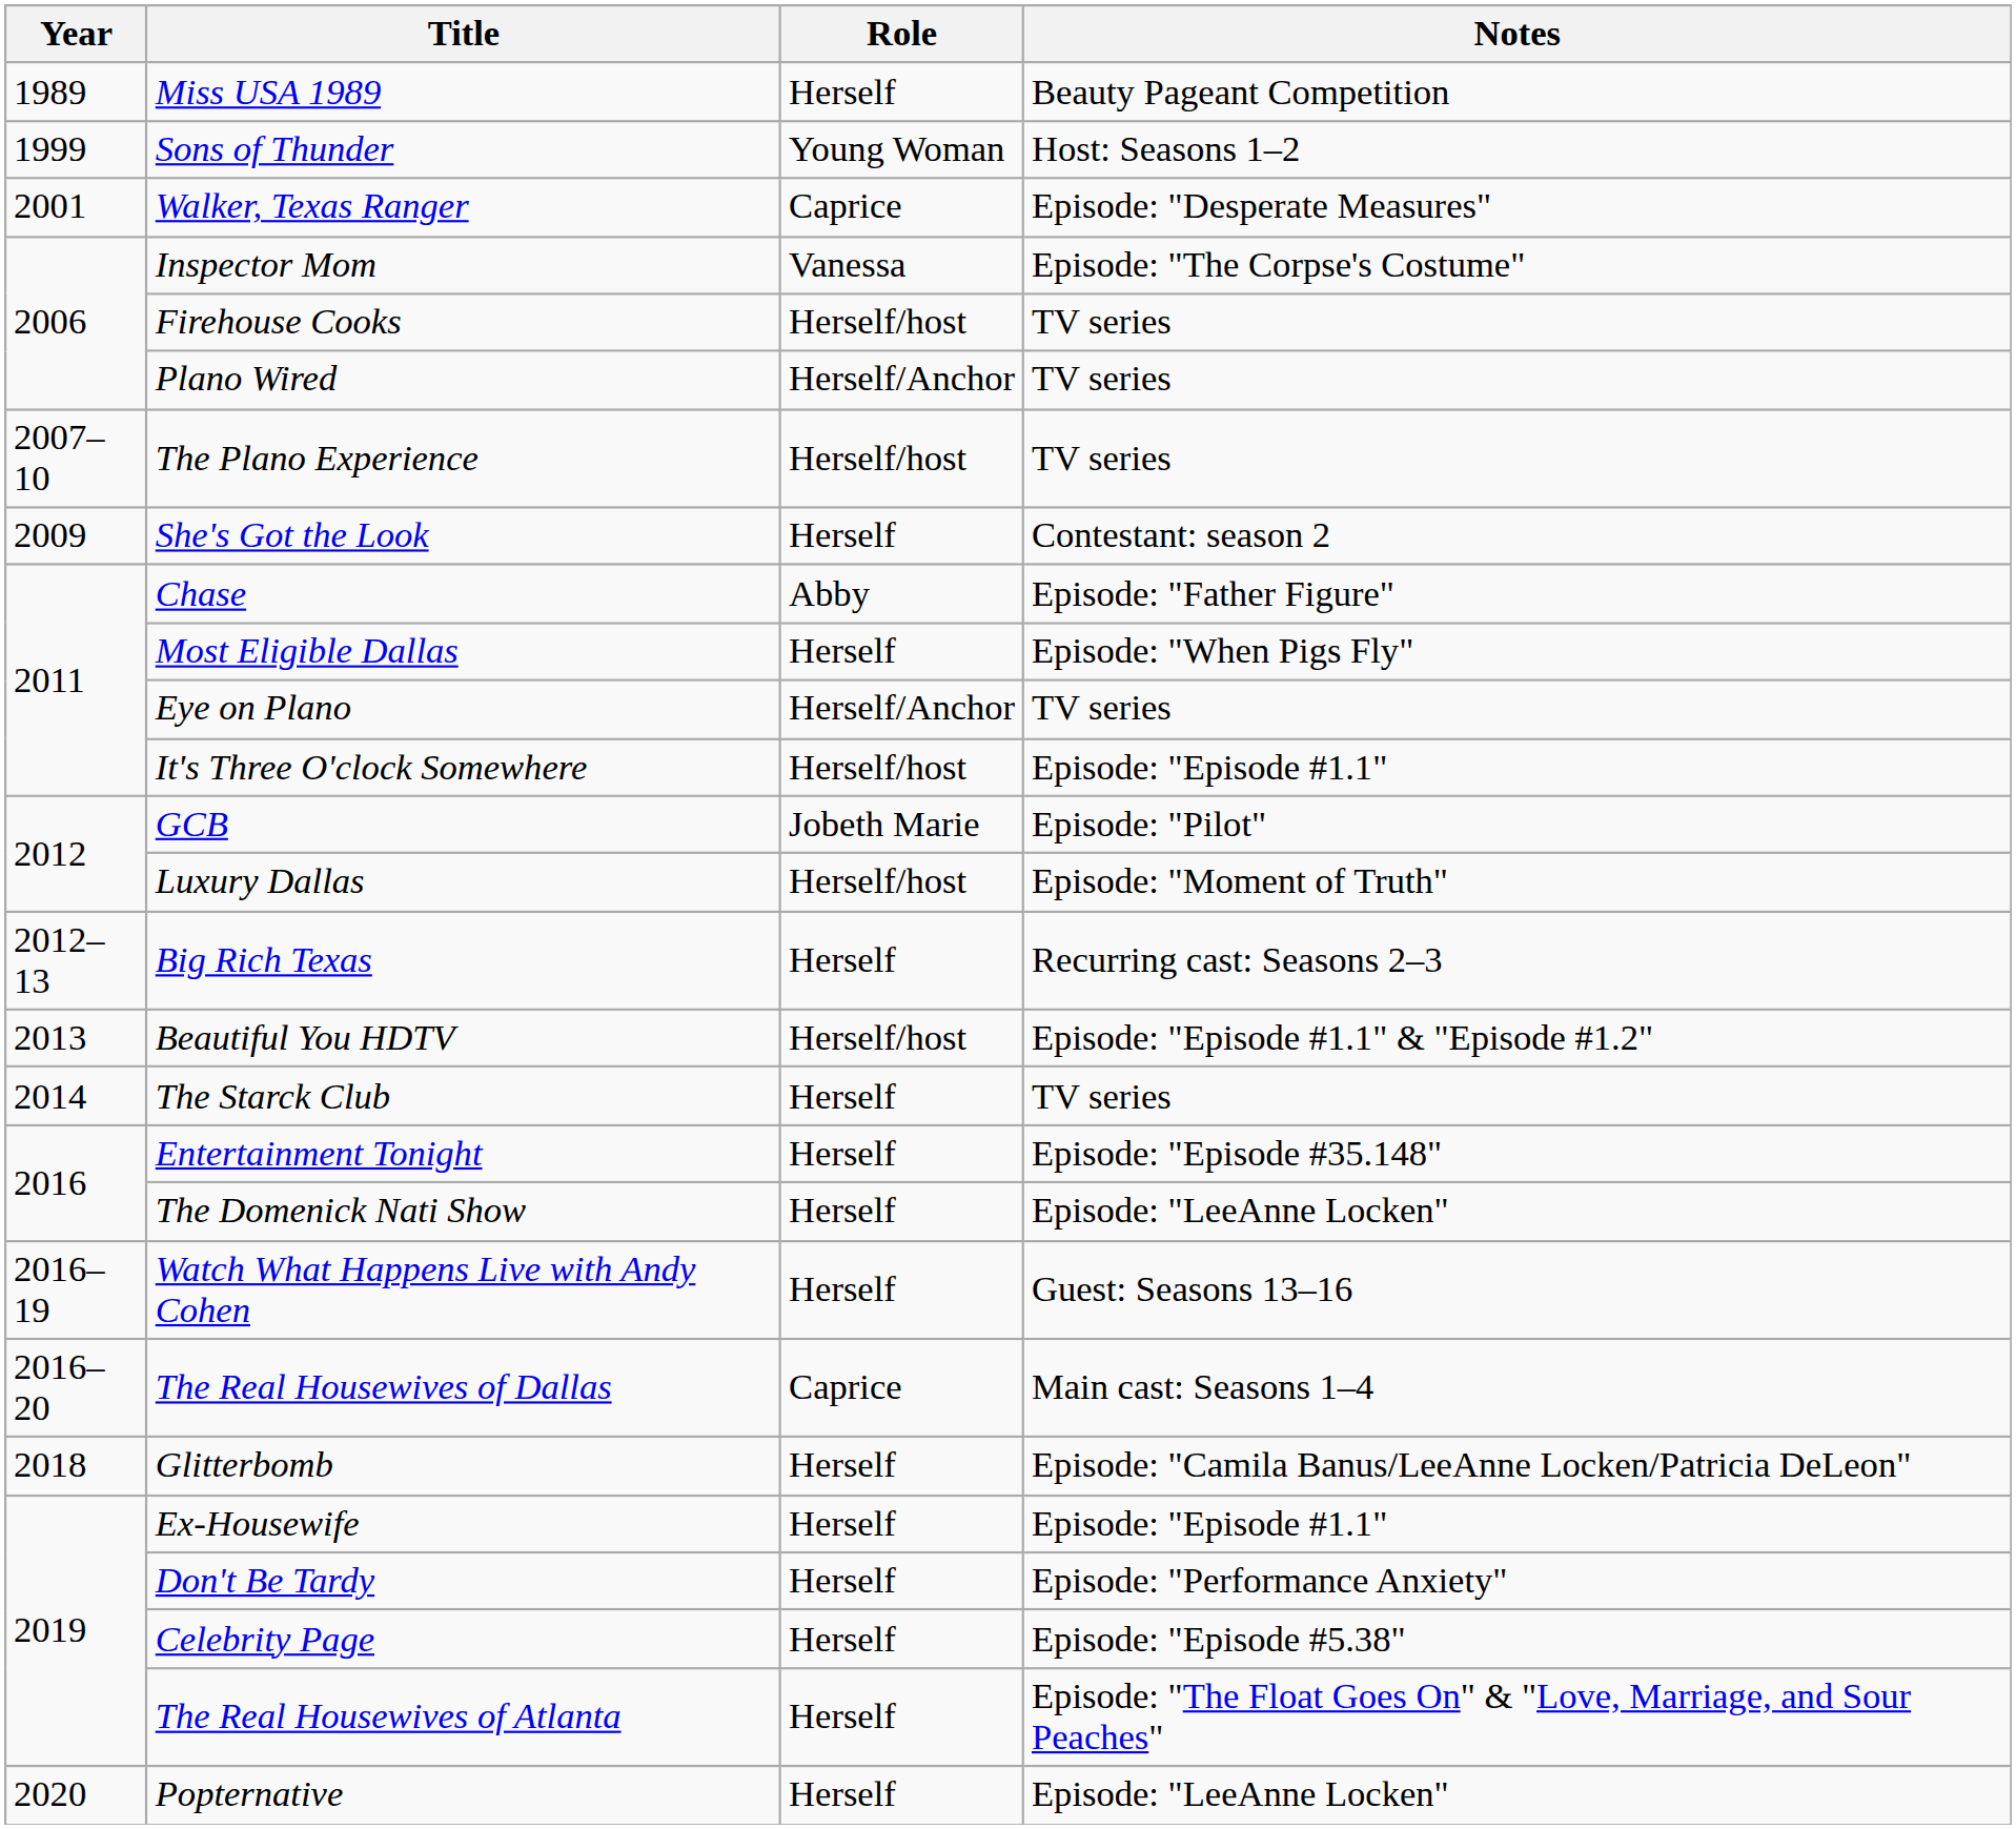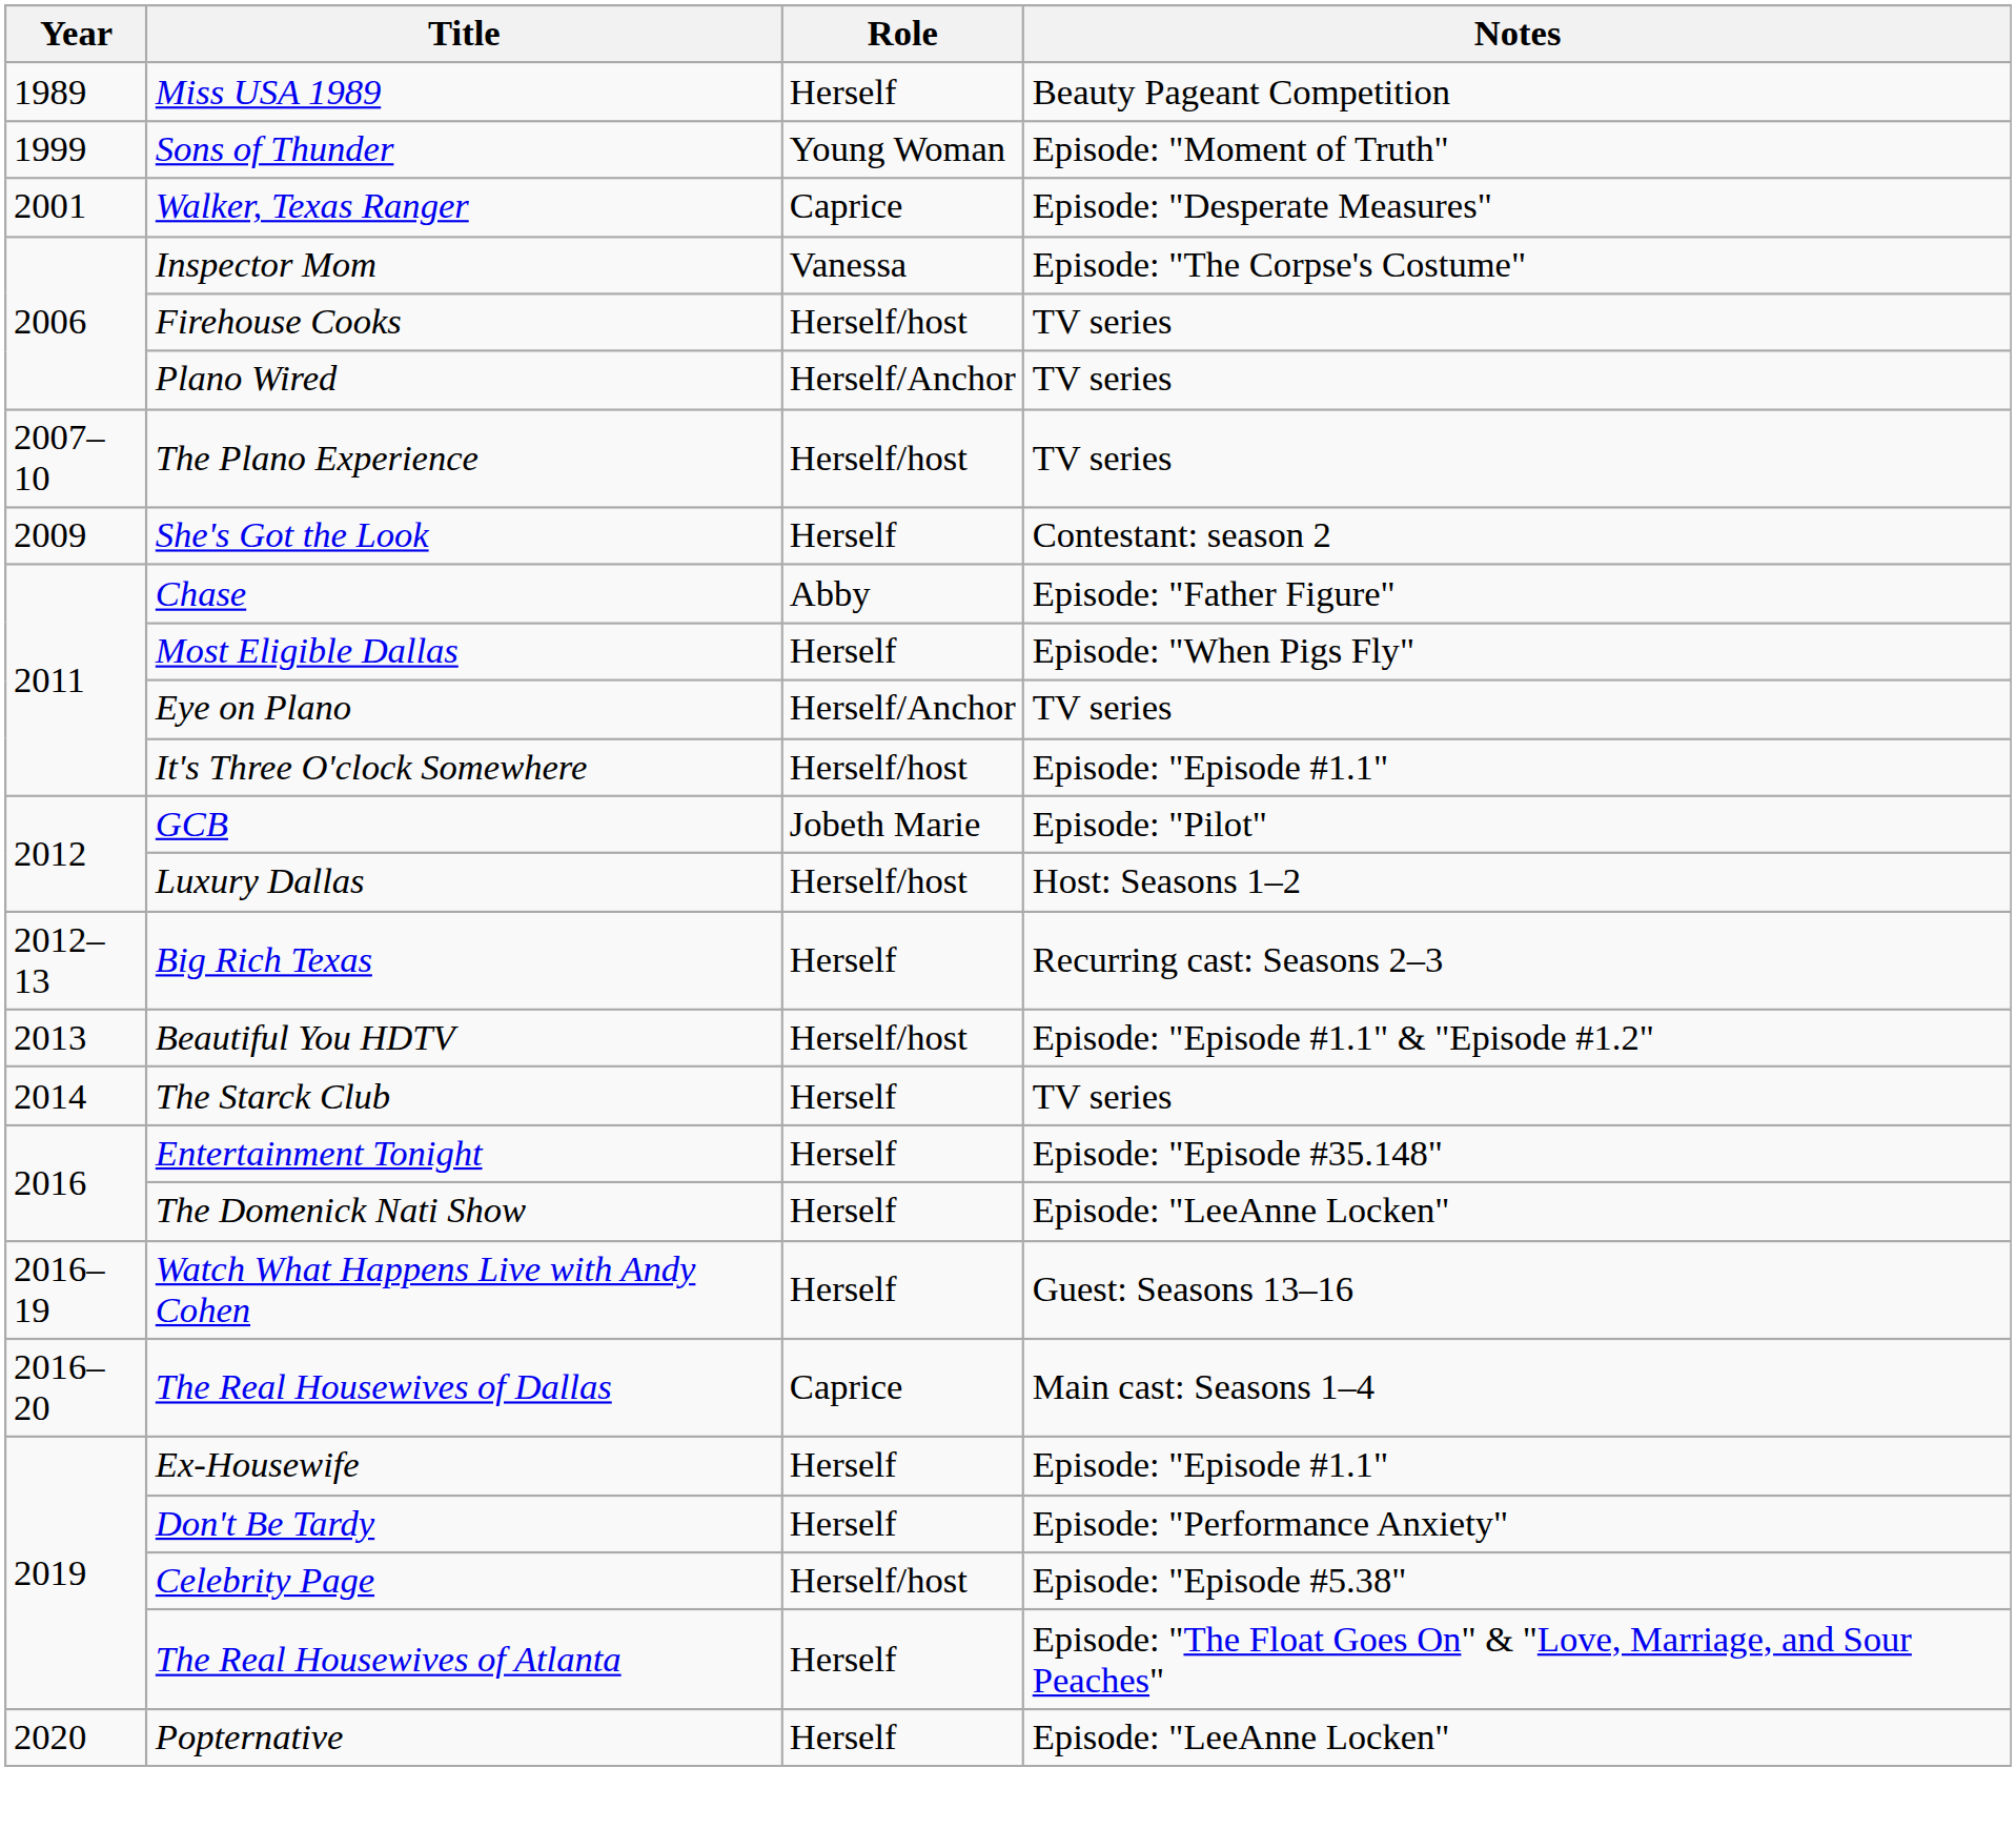 <table class="wikitable plainrowheaders sortable" style="margin-right: 0;">
 <tr>
 <th scope="col">Year</th>
 <th scope="col">Title</th>
 <th scope="col">Role</th>
 <th scope="col" class="unsortable">Notes</th>
 </tr>
 <tr>
 <td>1989</td>
 <td><em><a href='#'>Miss USA 1989</a></em></td>
 <td>Herself</td>
 <td>Beauty Pageant Competition</td>
 </tr>
 <tr>
 <td>1999</td>
 <td><em><a href='#'>Sons of Thunder</a></em></td>
 <td>Young Woman</td>
-<td>Host: Seasons 1–2</td>
+<td>Episode: "Moment of Truth"</td>
 </tr>
 <tr>
 <td>2001</td>
 <td><em><a href='#'>Walker, Texas Ranger</a></em></td>
 <td>Caprice</td>
 <td>Episode: "Desperate Measures"</td>
 </tr>
 <tr>
 <td rowspan=3>2006</td>
 <td><em>Inspector Mom</em></td>
 <td>Vanessa</td>
 <td>Episode: "The Corpse's Costume"</td>
 </tr>
 <tr>
 <td><em>Firehouse Cooks</em></td>
 <td>Herself/host</td>
 <td>TV series</td>
 </tr>
 <tr>
 <td><em>Plano Wired</em></td>
 <td>Herself/Anchor</td>
 <td>TV series</td>
 </tr>
 <tr>
 <td>2007–10</td>
 <td><em>The Plano Experience</em></td>
 <td>Herself/host</td>
 <td>TV series</td>
 </tr>
 <tr>
 <td>2009</td>
 <td><em><a href='#'>She's Got the Look</a></em></td>
 <td>Herself</td>
 <td>Contestant: season 2</td>
 </tr>
 <tr>
 <td rowspan=4>2011</td>
 <td><em><a href='#'>Chase</a></em></td>
 <td>Abby</td>
 <td>Episode: "Father Figure"</td>
 </tr>
 <tr>
 <td><em><a href='#'>Most Eligible Dallas</a></em></td>
 <td>Herself</td>
 <td>Episode: "When Pigs Fly"</td>
 </tr>
 <tr>
 <td><em>Eye on Plano</em></td>
 <td>Herself/Anchor</td>
 <td>TV series</td>
 </tr>
 <tr>
 <td><em>It's Three O'clock Somewhere</em></td>
 <td>Herself/host</td>
 <td>Episode: "Episode #1.1"</td>
 </tr>
 <tr>
 <td rowspan=2>2012</td>
 <td><em><a href='#'>GCB</a></em></td>
 <td>Jobeth Marie</td>
 <td>Episode: "Pilot"</td>
 </tr>
 <tr>
 <td><em>Luxury Dallas</em></td>
 <td>Herself/host</td>
-<td>Episode: "Moment of Truth"</td>
+<td>Host: Seasons 1–2</td>
 </tr>
 <tr>
 <td>2012–13</td>
 <td><em><a href='#'>Big Rich Texas</a></em></td>
 <td>Herself</td>
 <td>Recurring cast: Seasons 2–3</td>
 </tr>
 <tr>
 <td>2013</td>
 <td><em>Beautiful You HDTV</em></td>
 <td>Herself/host</td>
 <td>Episode: "Episode #1.1" & "Episode #1.2"</td>
 </tr>
 <tr>
 <td>2014</td>
 <td><em>The Starck Club</em></td>
 <td>Herself</td>
 <td>TV series</td>
 </tr>
 <tr>
 <td rowspan=2>2016</td>
 <td><em><a href='#'>Entertainment Tonight</a></em></td>
 <td>Herself</td>
 <td>Episode: "Episode #35.148"</td>
 </tr>
 <tr>
 <td><em>The Domenick Nati Show</em></td>
 <td>Herself</td>
 <td>Episode: "LeeAnne Locken"</td>
 </tr>
 <tr>
 <td>2016–19</td>
 <td><em><a href='#'>Watch What Happens Live with Andy Cohen</a></em></td>
 <td>Herself</td>
 <td>Guest: Seasons 13–16</td>
 </tr>
 <tr>
 <td>2016–20</td>
 <td><em><a href='#'>The Real Housewives of Dallas</a></em></td>
 <td>Caprice</td>
 <td>Main cast: Seasons 1–4</td>
 </tr>
 <tr>
-<td>2018</td>
-<td><em>Glitterbomb</em></td>
-<td>Herself</td>
-<td>Episode: "Camila Banus/LeeAnne Locken/Patricia DeLeon"</td>
-</tr>
-<tr>
 <td rowspan=4>2019</td>
 <td><em>Ex-Housewife</em></td>
 <td>Herself</td>
 <td>Episode: "Episode #1.1"</td>
 </tr>
 <tr>
 <td><em><a href='#'>Don't Be Tardy</a></em></td>
 <td>Herself</td>
 <td>Episode: "Performance Anxiety"</td>
 </tr>
 <tr>
 <td><em><a href='#'>Celebrity Page</a></em></td>
-<td>Herself</td>
+<td>Herself/host</td>
 <td>Episode: "Episode #5.38"</td>
 </tr>
 <tr>
 <td><em><a href='#'>The Real Housewives of Atlanta</a></em></td>
 <td>Herself</td>
 <td>Episode: "<a href='#'>The Float Goes On</a>" & "<a href='#'>Love, Marriage, and Sour Peaches</a>"</td>
 </tr>
 <tr>
 <td>2020</td>
 <td><em>Popternative</em></td>
 <td>Herself</td>
 <td>Episode: "LeeAnne Locken"</td>
 </tr>
 </table>
